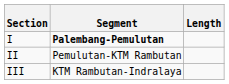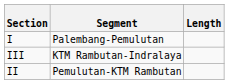 <table class="wikitable">
 <tr>
 <th><br>Section</th>
 <th><br>Segment</th>
 <th><br>Length</th>
 </tr>
 <tr>
 <td>I</td>
-<td><strong>Palembang-Pemulutan</strong></td>
+<td>Palembang-Pemulutan</td>
+<td></td>
+</tr>
+<tr>
+<td>III</td>
+<td>KTM Rambutan-Indralaya</td>
 <td></td>
 </tr>
 <tr>
 <td>II</td>
 <td>Pemulutan-KTM Rambutan</td>
 <td></td>
 </tr>
-<tr>
-<td>III</td>
-<td>KTM Rambutan-Indralaya</td>
-<td></td>
-</tr>
 </table>
